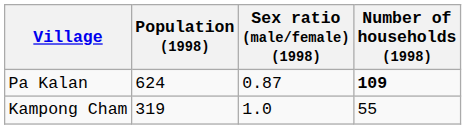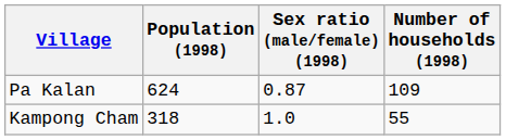 <table class="wikitable">
 <tr>
 <th><a href='#'>Village</a></th>
 <th>Population<br><small>(1998)</small></th>
 <th>Sex ratio<br><small>(male/female)</small><br><small>(1998)</small></th>
 <th>Number of<br>households<br><small>(1998)</small></th>
 </tr>
 <tr>
 <td>Pa Kalan</td>
 <td>624</td>
 <td>0.87</td>
-<td><strong>109</strong></td>
+<td>109</td>
 </tr>
 <tr>
 <td>Kampong Cham</td>
-<td>319</td>
+<td>318</td>
 <td>1.0</td>
 <td>55</td>
 </tr>
 </table>
